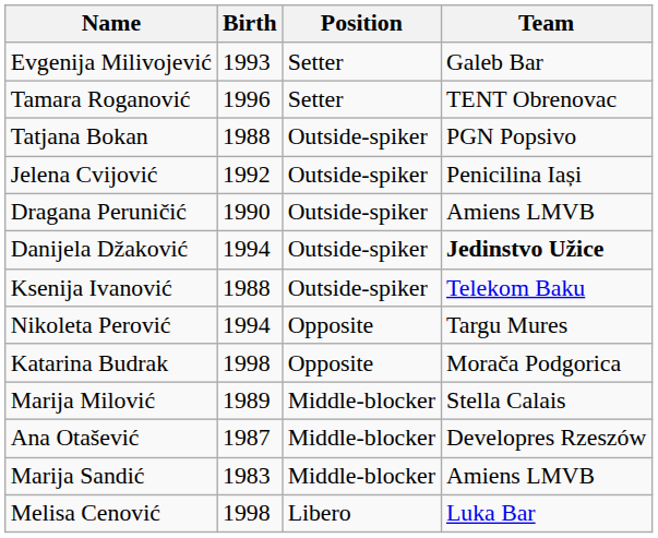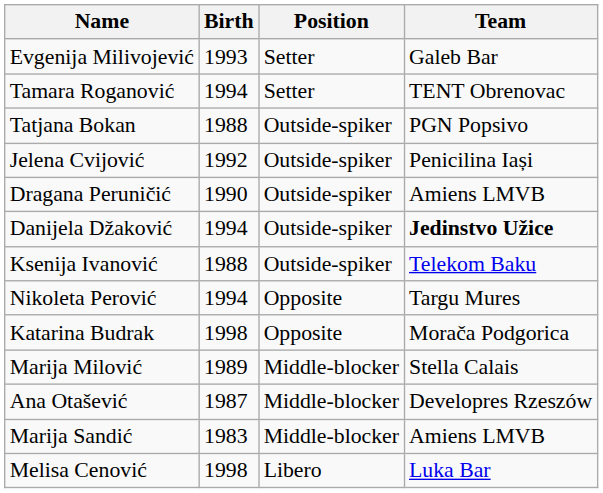 <table class="wikitable">
 <tr>
 <th>Name</th>
 <th>Birth</th>
 <th>Position</th>
 <th>Team</th>
 </tr>
 <tr>
 <td>Evgenija Milivojević</td>
 <td>1993</td>
 <td>Setter</td>
 <td> Galeb Bar</td>
 </tr>
 <tr>
 <td>Tamara Roganović</td>
-<td>1996</td>
+<td>1994</td>
 <td>Setter</td>
 <td> TENT Obrenovac</td>
 </tr>
 <tr>
 <td>Tatjana Bokan</td>
 <td>1988</td>
 <td>Outside-spiker</td>
 <td> PGN Popsivo</td>
 </tr>
 <tr>
 <td>Jelena Cvijović</td>
 <td>1992</td>
 <td>Outside-spiker</td>
 <td> Penicilina Iași</td>
 </tr>
 <tr>
 <td>Dragana Peruničić</td>
 <td>1990</td>
 <td>Outside-spiker</td>
 <td> Amiens LMVB</td>
 </tr>
 <tr>
 <td>Danijela Džaković</td>
 <td>1994</td>
 <td>Outside-spiker</td>
 <td><strong> Jedinstvo Užice</strong></td>
 </tr>
 <tr>
 <td>Ksenija Ivanović</td>
 <td>1988</td>
 <td>Outside-spiker</td>
 <td> <a href='#'>Telekom Baku</a></td>
 </tr>
 <tr>
 <td>Nikoleta Perović</td>
 <td>1994</td>
 <td>Opposite</td>
 <td> Targu Mures</td>
 </tr>
 <tr>
 <td>Katarina Budrak</td>
 <td>1998</td>
 <td>Opposite</td>
 <td> Morača Podgorica</td>
 </tr>
 <tr>
 <td>Marija Milović</td>
 <td>1989</td>
 <td>Middle-blocker</td>
 <td> Stella Calais</td>
 </tr>
 <tr>
 <td>Ana Otašević</td>
 <td>1987</td>
 <td>Middle-blocker</td>
 <td> Developres Rzeszów</td>
 </tr>
 <tr>
 <td>Marija Sandić</td>
 <td>1983</td>
 <td>Middle-blocker</td>
 <td> Amiens LMVB</td>
 </tr>
 <tr>
 <td>Melisa Cenović</td>
 <td>1998</td>
 <td>Libero</td>
 <td> <a href='#'>Luka Bar</a></td>
 </tr>
 </table>
